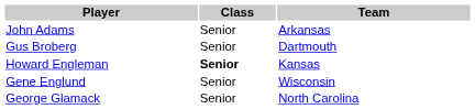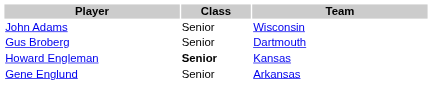 <table style="width:600px" "border:'1' 'solid' 'gray'">
 <tr>
 <th style="background:#CCCCCC;width:40%">Player</th>
 <th style="background:#CCCCCC;width:16%">Class</th>
 <th style="background:#CCCCCC;width:40%">Team</th>
 </tr>
 <tr>
 <td><a href='#'>John Adams</a></td>
 <td>Senior</td>
-<td><a href='#'>Arkansas</a></td>
+<td><a href='#'>Wisconsin</a></td>
 </tr>
 <tr>
 <td><a href='#'>Gus Broberg</a></td>
 <td>Senior</td>
 <td><a href='#'>Dartmouth</a></td>
 </tr>
 <tr>
 <td><a href='#'>Howard Engleman</a></td>
 <td><strong>Senior</strong></td>
 <td><a href='#'>Kansas</a></td>
 </tr>
 <tr>
 <td><a href='#'>Gene Englund</a></td>
 <td>Senior</td>
-<td><a href='#'>Wisconsin</a></td>
-</tr>
-<tr>
-<td><a href='#'>George Glamack</a></td>
-<td>Senior</td>
-<td><a href='#'>North Carolina</a></td>
+<td><a href='#'>Arkansas</a></td>
 </tr>
 </table>
